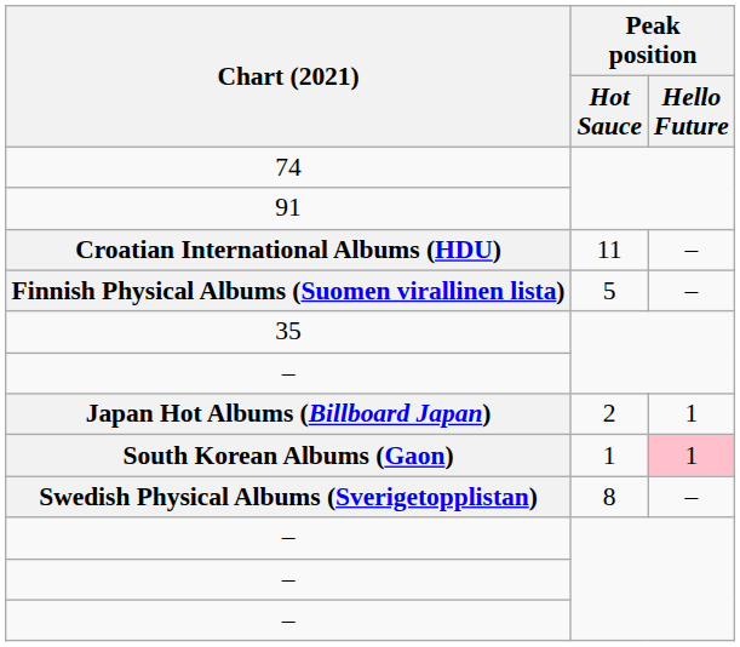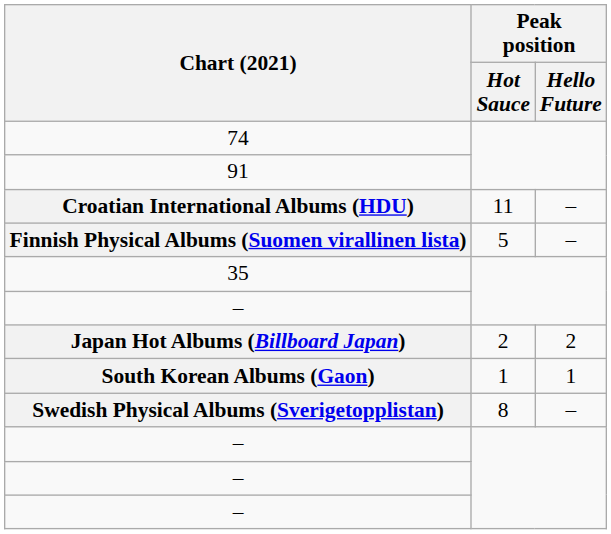 <table class="wikitable sortable plainrowheaders" style="text-align:center">
 <tr>
 <th scope="col" rowspan="2">Chart (2021)</th>
 <th scope="col" colspan="2">Peak<br>position</th>
 </tr>
 <tr>
 <th><em>Hot<br>Sauce</em></th>
 <th><em>Hello<br>Future</em></th>
 </tr>
 <tr>
 <td>74</td>
 </tr>
 <tr>
 <td>91</td>
 </tr>
 <tr>
 <th scope="row">Croatian International Albums (<a href='#'>HDU</a>)</th>
 <td>11</td>
 <td>–</td>
 </tr>
 <tr>
 <th scope="row">Finnish Physical Albums (<a href='#'>Suomen virallinen lista</a>)</th>
 <td>5</td>
 <td>–</td>
 </tr>
 <tr>
 <td>35</td>
 </tr>
 <tr>
 <td>–</td>
 </tr>
 <tr>
 <th scope="row">Japan Hot Albums (<em><a href='#'>Billboard Japan</a></em>)</th>
 <td>2</td>
-<td>1</td>
+<td>2</td>
 </tr>
 <tr>
 <th scope="row">South Korean Albums (<a href='#'>Gaon</a>)</th>
 <td>1</td>
-<td style="background: pink;">1</td>
+<td>1</td>
 </tr>
 <tr>
 <th scope="row">Swedish Physical Albums (<a href='#'>Sverigetopplistan</a>)</th>
 <td>8</td>
 <td>–</td>
 </tr>
 <tr>
 <td>–</td>
 </tr>
 <tr>
 <td>–</td>
 </tr>
 <tr>
 <td>–</td>
 </tr>
 </table>
